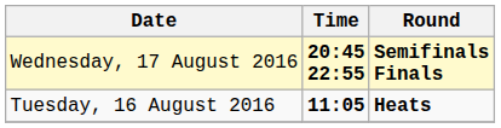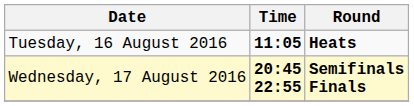 <table class="wikitable">
 <tr>
 <th>Date</th>
 <th>Time</th>
 <th>Round</th>
 </tr>
 <tr>
+<td>Tuesday, 16 August 2016</td>
+<td><strong>11:05</strong></td>
+<td><strong>Heats</strong></td>
+</tr>
+<tr>
 <td style=background:lemonchiffon>Wednesday, 17 August 2016</td>
 <td style=background:lemonchiffon><strong>20:45<br>22:55</strong></td>
 <td style=background:lemonchiffon><strong>Semifinals<br>Finals</strong></td>
 </tr>
 <tr>
-<td>Tuesday, 16 August 2016</td>
-<td><strong>11:05</strong></td>
-<td><strong>Heats</strong></td>
-</tr>
-<tr>
 </tr>
 </table>
